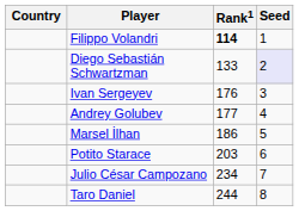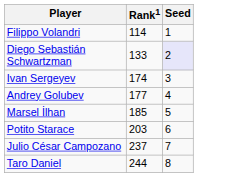 <table class="sortable wikitable">
 <tr>
-<th width="70">Country</th>
 <th width="175">Player</th>
 <th>Rank<sup>1</sup></th>
 <th>Seed</th>
 </tr>
 <tr>
-<td></td>
 <td><a href='#'>Filippo Volandri</a></td>
-<td><strong>114</strong></td>
+<td>114</td>
 <td>1</td>
 </tr>
 <tr>
-<td></td>
 <td><a href='#'>Diego Sebastián Schwartzman</a></td>
 <td>133</td>
 <td style="background: lavender;">2</td>
 </tr>
 <tr>
-<td></td>
 <td><a href='#'>Ivan Sergeyev</a></td>
-<td>176</td>
+<td>174</td>
 <td>3</td>
 </tr>
 <tr>
-<td></td>
 <td><a href='#'>Andrey Golubev</a></td>
 <td>177</td>
 <td>4</td>
 </tr>
 <tr>
-<td></td>
 <td><a href='#'>Marsel İlhan</a></td>
-<td>186</td>
+<td>185</td>
 <td>5</td>
 </tr>
 <tr>
-<td></td>
 <td><a href='#'>Potito Starace</a></td>
 <td>203</td>
 <td>6</td>
 </tr>
 <tr>
-<td></td>
 <td><a href='#'>Julio César Campozano</a></td>
-<td>234</td>
+<td>237</td>
 <td>7</td>
 </tr>
 <tr>
-<td></td>
 <td><a href='#'>Taro Daniel</a></td>
 <td>244</td>
 <td>8</td>
 </tr>
 </table>
